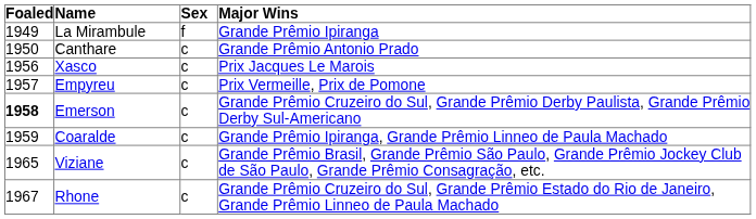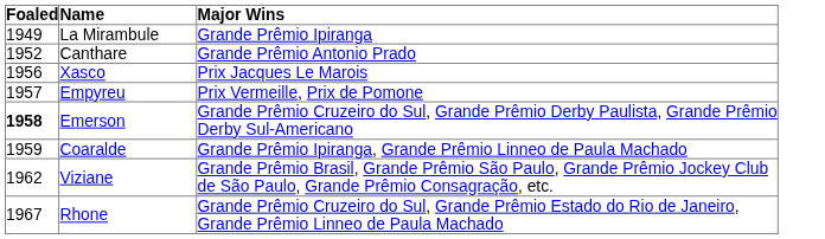 <table border="1" cellpadding="0" style="border-collapse: collapse; font-size:90%">
 <tr>
 <td width="35px"><strong>Foaled</strong></td>
 <td width="120px"><strong>Name</strong></td>
-<td width="35px"><strong>Sex</strong></td>
 <td width="510px"><strong>Major Wins</strong></td>
 </tr>
 <tr>
 <td>1949</td>
 <td>La Mirambule</td>
-<td>f</td>
 <td><a href='#'>Grande Prêmio Ipiranga</a></td>
 </tr>
 <tr>
-<td>1950</td>
+<td>1952</td>
 <td>Canthare</td>
-<td>c</td>
 <td><a href='#'>Grande Prêmio Antonio Prado</a></td>
 </tr>
 <tr>
 <td>1956</td>
 <td><a href='#'>Xasco</a></td>
-<td>c</td>
 <td><a href='#'>Prix Jacques Le Marois</a></td>
 </tr>
 <tr>
 <td>1957</td>
 <td><a href='#'>Empyreu</a></td>
-<td>c</td>
 <td><a href='#'>Prix Vermeille</a>, <a href='#'>Prix de Pomone</a></td>
 </tr>
 <tr>
 <td><strong>1958</strong></td>
 <td><a href='#'>Emerson</a></td>
-<td>c</td>
 <td><a href='#'>Grande Prêmio Cruzeiro do Sul</a>, <a href='#'>Grande Prêmio Derby Paulista</a>, <a href='#'>Grande Prêmio Derby Sul-Americano</a></td>
 </tr>
 <tr>
 <td>1959</td>
 <td><a href='#'>Coaralde</a></td>
-<td>c</td>
 <td><a href='#'>Grande Prêmio Ipiranga</a>, <a href='#'>Grande Prêmio Linneo de Paula Machado</a></td>
 </tr>
 <tr>
-<td>1965</td>
+<td>1962</td>
 <td><a href='#'>Viziane</a></td>
-<td>c</td>
 <td><a href='#'>Grande Prêmio Brasil</a>, <a href='#'>Grande Prêmio São Paulo</a>, <a href='#'>Grande Prêmio Jockey Club de São Paulo</a>, <a href='#'>Grande Prêmio Consagração</a>, etc.</td>
 </tr>
 <tr>
 <td>1967</td>
 <td><a href='#'>Rhone</a></td>
-<td>c</td>
 <td><a href='#'>Grande Prêmio Cruzeiro do Sul</a>, <a href='#'>Grande Prêmio Estado do Rio de Janeiro</a>, <a href='#'>Grande Prêmio Linneo de Paula Machado</a></td>
 </tr>
 </table>
